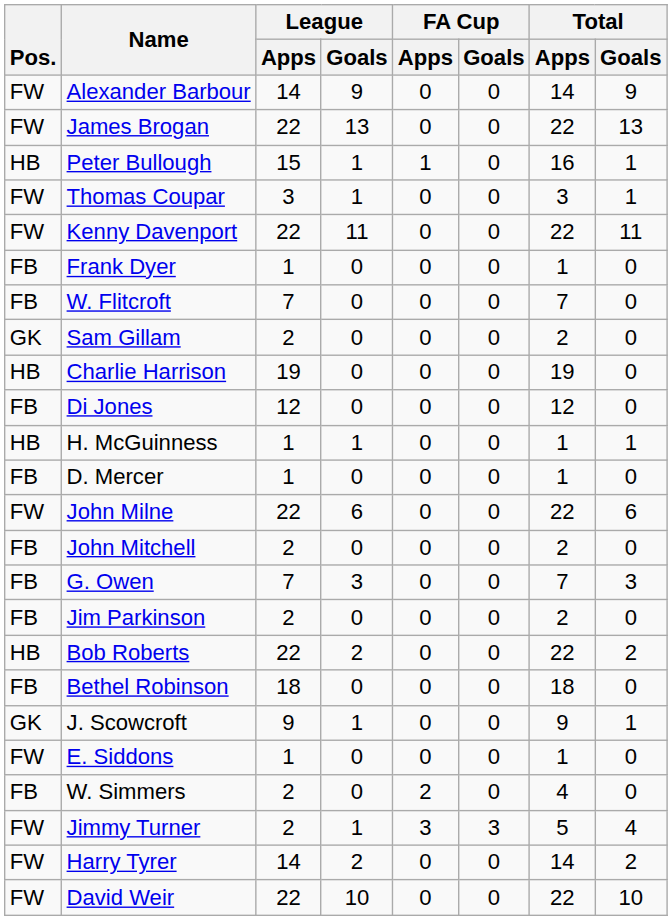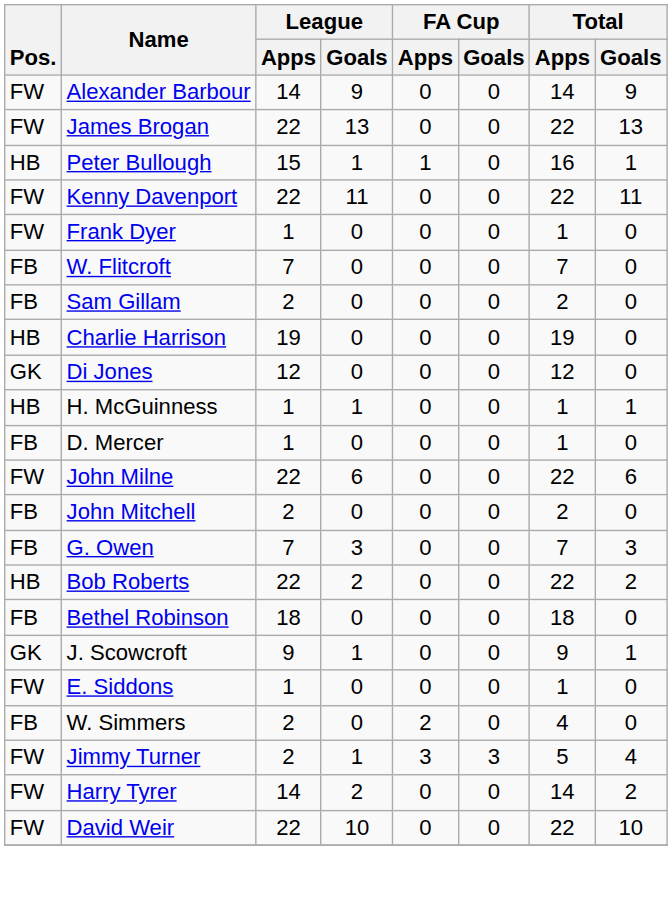 <table class="wikitable" style="text-align:center">
 <tr>
 <th rowspan="2" valign="bottom">Pos.</th>
 <th rowspan="2">Name</th>
 <th colspan="2" width="85">League</th>
 <th colspan="2" width="85">FA Cup</th>
 <th colspan="2" width="85">Total</th>
 </tr>
 <tr>
 <th>Apps</th>
 <th>Goals</th>
 <th>Apps</th>
 <th>Goals</th>
 <th>Apps</th>
 <th>Goals</th>
 </tr>
 <tr>
 <td align="left">FW</td>
 <td align="left"> <a href='#'>Alexander Barbour</a></td>
 <td>14</td>
 <td>9</td>
 <td>0</td>
 <td>0</td>
 <td>14</td>
 <td>9</td>
 </tr>
 <tr>
 <td align="left">FW</td>
 <td align="left"> <a href='#'>James Brogan</a></td>
 <td>22</td>
 <td>13</td>
 <td>0</td>
 <td>0</td>
 <td>22</td>
 <td>13</td>
 </tr>
 <tr>
 <td align="left">HB</td>
 <td align="left"> <a href='#'>Peter Bullough</a></td>
 <td>15</td>
 <td>1</td>
 <td>1</td>
 <td>0</td>
 <td>16</td>
 <td>1</td>
 </tr>
 <tr>
 <td align="left">FW</td>
-<td align="left"> <a href='#'>Thomas Coupar</a></td>
-<td>3</td>
-<td>1</td>
-<td>0</td>
-<td>0</td>
-<td>3</td>
-<td>1</td>
-</tr>
-<tr>
-<td align="left">FW</td>
 <td align="left"> <a href='#'>Kenny Davenport</a></td>
 <td>22</td>
 <td>11</td>
 <td>0</td>
 <td>0</td>
 <td>22</td>
 <td>11</td>
 </tr>
 <tr>
-<td align="left">FB</td>
+<td align="left">FW</td>
 <td align="left"> <a href='#'>Frank Dyer</a></td>
 <td>1</td>
 <td>0</td>
 <td>0</td>
 <td>0</td>
 <td>1</td>
 <td>0</td>
 </tr>
 <tr>
 <td align="left">FB</td>
 <td align="left"> <a href='#'>W. Flitcroft</a></td>
 <td>7</td>
 <td>0</td>
 <td>0</td>
 <td>0</td>
 <td>7</td>
 <td>0</td>
 </tr>
 <tr>
-<td align="left">GK</td>
+<td align="left">FB</td>
 <td align="left"> <a href='#'>Sam Gillam</a></td>
 <td>2</td>
 <td>0</td>
 <td>0</td>
 <td>0</td>
 <td>2</td>
 <td>0</td>
 </tr>
 <tr>
 <td align="left">HB</td>
 <td align="left"> <a href='#'>Charlie Harrison</a></td>
 <td>19</td>
 <td>0</td>
 <td>0</td>
 <td>0</td>
 <td>19</td>
 <td>0</td>
 </tr>
 <tr>
-<td align="left">FB</td>
+<td align="left">GK</td>
 <td align="left"> <a href='#'>Di Jones</a></td>
 <td>12</td>
 <td>0</td>
 <td>0</td>
 <td>0</td>
 <td>12</td>
 <td>0</td>
 </tr>
 <tr>
 <td align="left">HB</td>
 <td align="left"> H. McGuinness</td>
 <td>1</td>
 <td>1</td>
 <td>0</td>
 <td>0</td>
 <td>1</td>
 <td>1</td>
 </tr>
 <tr>
 <td align="left">FB</td>
 <td align="left"> D. Mercer</td>
 <td>1</td>
 <td>0</td>
 <td>0</td>
 <td>0</td>
 <td>1</td>
 <td>0</td>
 </tr>
 <tr>
 <td align="left">FW</td>
 <td align="left"> <a href='#'>John Milne</a></td>
 <td>22</td>
 <td>6</td>
 <td>0</td>
 <td>0</td>
 <td>22</td>
 <td>6</td>
 </tr>
 <tr>
 <td align="left">FB</td>
 <td align="left"> <a href='#'>John Mitchell</a></td>
 <td>2</td>
 <td>0</td>
 <td>0</td>
 <td>0</td>
 <td>2</td>
 <td>0</td>
 </tr>
 <tr>
 <td align="left">FB</td>
 <td align="left"> <a href='#'>G. Owen</a></td>
 <td>7</td>
 <td>3</td>
 <td>0</td>
 <td>0</td>
 <td>7</td>
 <td>3</td>
-</tr>
-<tr>
-<td align="left">FB</td>
-<td align="left"> <a href='#'>Jim Parkinson</a></td>
-<td>2</td>
-<td>0</td>
-<td>0</td>
-<td>0</td>
-<td>2</td>
-<td>0</td>
 </tr>
 <tr>
 <td align="left">HB</td>
 <td align="left"> <a href='#'>Bob Roberts</a></td>
 <td>22</td>
 <td>2</td>
 <td>0</td>
 <td>0</td>
 <td>22</td>
 <td>2</td>
 </tr>
 <tr>
 <td align="left">FB</td>
 <td align="left"> <a href='#'>Bethel Robinson</a></td>
 <td>18</td>
 <td>0</td>
 <td>0</td>
 <td>0</td>
 <td>18</td>
 <td>0</td>
 </tr>
 <tr>
 <td align="left">GK</td>
 <td align="left"> J. Scowcroft</td>
 <td>9</td>
 <td>1</td>
 <td>0</td>
 <td>0</td>
 <td>9</td>
 <td>1</td>
 </tr>
 <tr>
 <td align="left">FW</td>
 <td align="left"> <a href='#'>E. Siddons</a></td>
 <td>1</td>
 <td>0</td>
 <td>0</td>
 <td>0</td>
 <td>1</td>
 <td>0</td>
 </tr>
 <tr>
 <td align="left">FB</td>
 <td align="left"> W. Simmers</td>
 <td>2</td>
 <td>0</td>
 <td>2</td>
 <td>0</td>
 <td>4</td>
 <td>0</td>
 </tr>
 <tr>
 <td align="left">FW</td>
 <td align="left"> <a href='#'>Jimmy Turner</a></td>
 <td>2</td>
 <td>1</td>
 <td>3</td>
 <td>3</td>
 <td>5</td>
 <td>4</td>
 </tr>
 <tr>
 <td align="left">FW</td>
 <td align="left"> <a href='#'>Harry Tyrer</a></td>
 <td>14</td>
 <td>2</td>
 <td>0</td>
 <td>0</td>
 <td>14</td>
 <td>2</td>
 </tr>
 <tr>
 <td align="left">FW</td>
 <td align="left"> <a href='#'>David Weir</a></td>
 <td>22</td>
 <td>10</td>
 <td>0</td>
 <td>0</td>
 <td>22</td>
 <td>10</td>
 </tr>
 <tr>
 </tr>
 </table>
